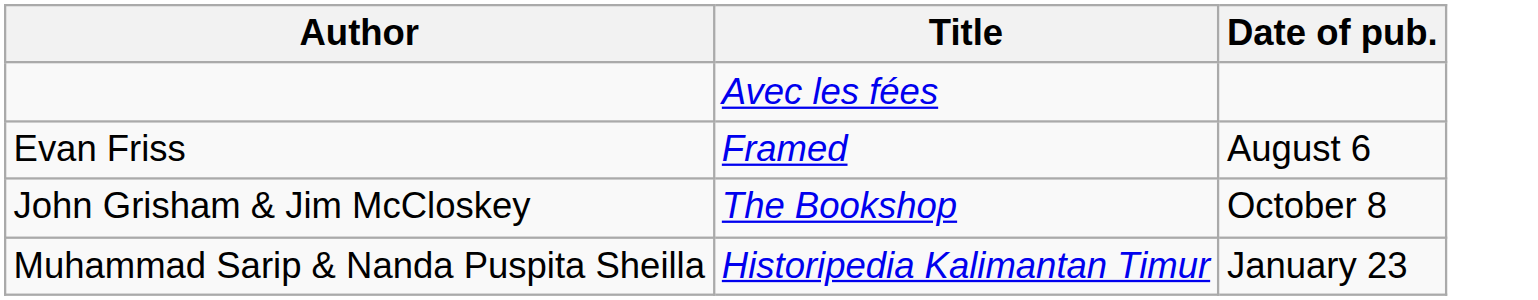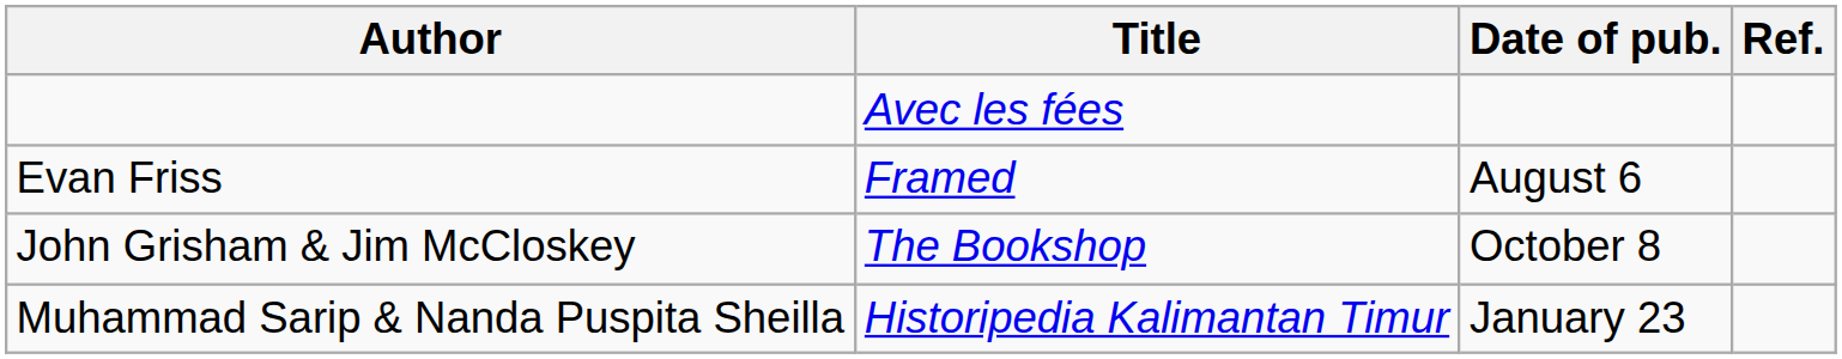 <table class="wikitable sortable">
 <tr>
 <th>Author</th>
 <th>Title</th>
 <th>Date of pub.</th>
+<th>Ref.</th>
 </tr>
 <tr>
 <td></td>
 <td><em><a href='#'>Avec les fées</a></em></td>
+<td></td>
 <td></td>
 </tr>
 <tr>
 <td>Evan Friss</td>
 <td><a href='#'><em>Framed</em></a></td>
 <td>August 6</td>
+<td></td>
 </tr>
 <tr>
 <td>John Grisham & Jim McCloskey</td>
 <td><a href='#'><em>The Bookshop</em></a></td>
 <td>October 8</td>
+<td></td>
 </tr>
 <tr>
 <td>Muhammad Sarip & Nanda Puspita Sheilla</td>
 <td><a href='#'><em>Historipedia Kalimantan Timur</em></a></td>
 <td>January 23</td>
+<td></td>
 </tr>
 </table>
